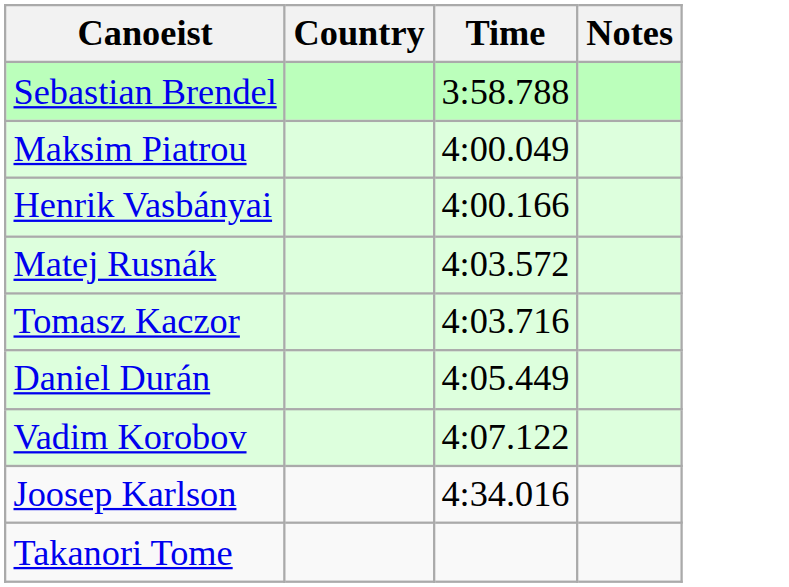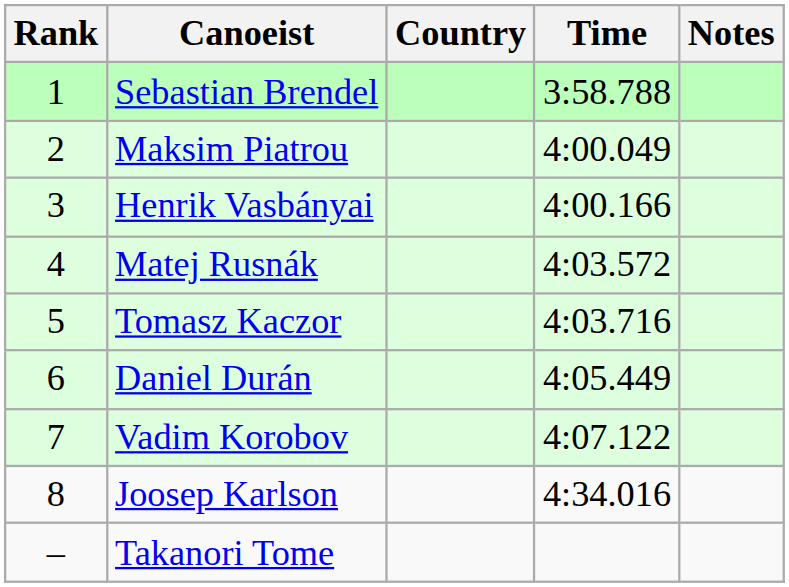 <table class="wikitable" style="text-align:center">
 <tr>
+<th>Rank</th>
 <th>Canoeist</th>
 <th>Country</th>
 <th>Time</th>
 <th>Notes</th>
 </tr>
 <tr bgcolor=bbffbb>
+<td>1</td>
 <td align="left"><a href='#'>Sebastian Brendel</a></td>
 <td align="left"></td>
 <td>3:58.788</td>
 <td></td>
 </tr>
 <tr bgcolor=ddffdd>
+<td>2</td>
 <td align="left"><a href='#'>Maksim Piatrou</a></td>
 <td align="left"></td>
 <td>4:00.049</td>
 <td></td>
 </tr>
 <tr bgcolor=ddffdd>
+<td>3</td>
 <td align="left"><a href='#'>Henrik Vasbányai</a></td>
 <td align="left"></td>
 <td>4:00.166</td>
 <td></td>
 </tr>
 <tr bgcolor=ddffdd>
+<td>4</td>
 <td align="left"><a href='#'>Matej Rusnák</a></td>
 <td align="left"></td>
 <td>4:03.572</td>
 <td></td>
 </tr>
 <tr bgcolor=ddffdd>
+<td>5</td>
 <td align="left"><a href='#'>Tomasz Kaczor</a></td>
 <td align="left"></td>
 <td>4:03.716</td>
 <td></td>
 </tr>
 <tr bgcolor=ddffdd>
+<td>6</td>
 <td align="left"><a href='#'>Daniel Durán</a></td>
 <td align="left"></td>
 <td>4:05.449</td>
 <td></td>
 </tr>
 <tr bgcolor=ddffdd>
+<td>7</td>
 <td align="left"><a href='#'>Vadim Korobov</a></td>
 <td align="left"></td>
 <td>4:07.122</td>
 <td></td>
 </tr>
 <tr>
+<td>8</td>
 <td align="left"><a href='#'>Joosep Karlson</a></td>
 <td align="left"></td>
 <td>4:34.016</td>
 <td></td>
 </tr>
 <tr>
+<td>–</td>
 <td align="left"><a href='#'>Takanori Tome</a></td>
 <td align="left"></td>
 <td></td>
 <td></td>
 </tr>
 </table>
